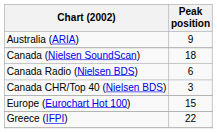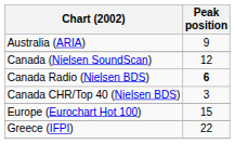 <table class="wikitable sortable">
 <tr>
 <th>Chart (2002)</th>
 <th>Peak<br>position</th>
 </tr>
 <tr>
 <td>Australia (<a href='#'>ARIA</a>)</td>
 <td align="center">9</td>
 </tr>
 <tr>
 </tr>
 <tr>
 </tr>
 <tr>
 </tr>
 <tr>
 <td>Canada (<a href='#'>Nielsen SoundScan</a>)</td>
-<td align="center">18</td>
+<td align="center">12</td>
 </tr>
 <tr>
 <td>Canada Radio (<a href='#'>Nielsen BDS</a>)</td>
-<td align="center">6</td>
+<td align="center"><strong>6</strong></td>
 </tr>
 <tr>
 <td>Canada CHR/Top 40 (<a href='#'>Nielsen BDS</a>)</td>
 <td align="center">3</td>
 </tr>
 <tr>
 </tr>
 <tr>
 <td>Europe (<a href='#'>Eurochart Hot 100</a>)</td>
 <td align="center">15</td>
 </tr>
 <tr>
 </tr>
 <tr>
 </tr>
 <tr>
 <td>Greece (<a href='#'>IFPI</a>)</td>
 <td align="center">22</td>
 </tr>
 <tr>
 </tr>
 <tr>
 </tr>
 <tr>
 </tr>
 <tr>
 </tr>
 <tr>
 </tr>
 <tr>
 </tr>
 <tr>
 </tr>
 <tr>
 </tr>
 <tr>
 </tr>
 <tr>
 </tr>
 <tr>
 </tr>
 <tr>
 </tr>
 <tr>
 </tr>
 <tr>
 </tr>
 </table>
